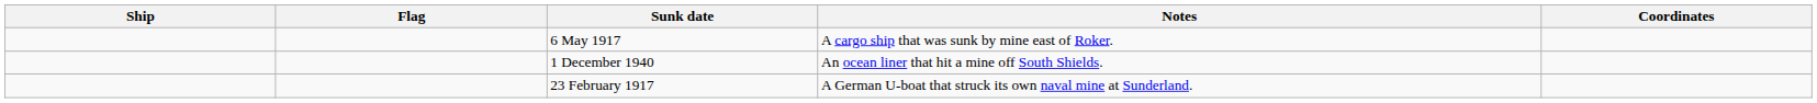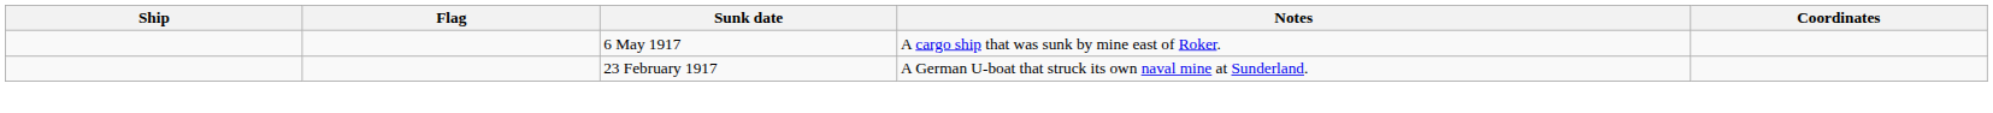 <table class=wikitable | style = "width:100%">
 <tr>
 <th style="width:15%">Ship</th>
 <th style="width:15%">Flag</th>
 <th style="width:15%">Sunk date</th>
 <th style="width:40%">Notes</th>
 <th style="width:15%">Coordinates</th>
 </tr>
 <tr>
 <td></td>
 <td></td>
 <td>6 May 1917</td>
 <td>A <a href='#'>cargo ship</a> that was sunk by mine east of <a href='#'>Roker</a>.</td>
 <td></td>
 </tr>
 <tr>
 <td></td>
 <td></td>
-<td>1 December 1940</td>
-<td>An <a href='#'>ocean liner</a> that hit a mine off <a href='#'>South Shields</a>.</td>
-<td></td>
-</tr>
-<tr>
-<td></td>
-<td></td>
 <td>23 February 1917</td>
 <td>A German U-boat that struck its own <a href='#'>naval mine</a> at <a href='#'>Sunderland</a>.</td>
 <td></td>
 </tr>
 </table>
